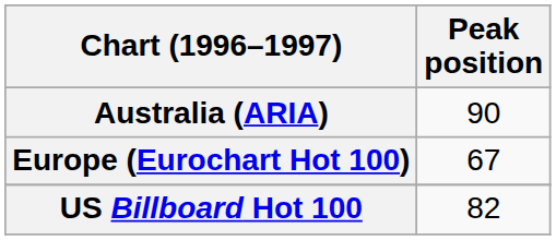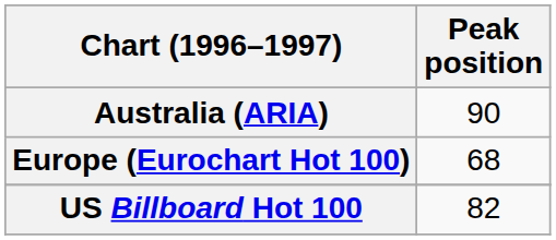 <table class="wikitable sortable plainrowheaders" style="text-align:center">
 <tr>
 <th>Chart (1996–1997)</th>
 <th>Peak<br>position</th>
 </tr>
 <tr>
 <th scope="row">Australia (<a href='#'>ARIA</a>)</th>
 <td>90</td>
 </tr>
 <tr>
 <th scope="row">Europe (<a href='#'>Eurochart Hot 100</a>)</th>
-<td>67</td>
+<td>68</td>
 </tr>
 <tr>
 </tr>
 <tr>
 </tr>
 <tr>
 </tr>
 <tr>
 </tr>
 <tr>
 </tr>
 <tr>
 </tr>
 <tr>
 <th scope="row">US <a href='#'><em>Billboard</em> Hot 100</a></th>
 <td>82</td>
 </tr>
 </table>
